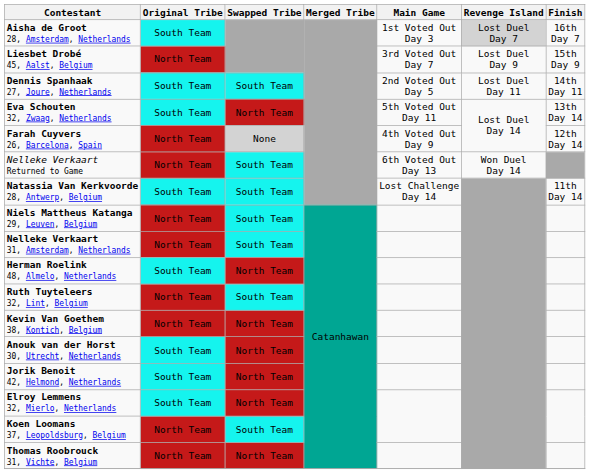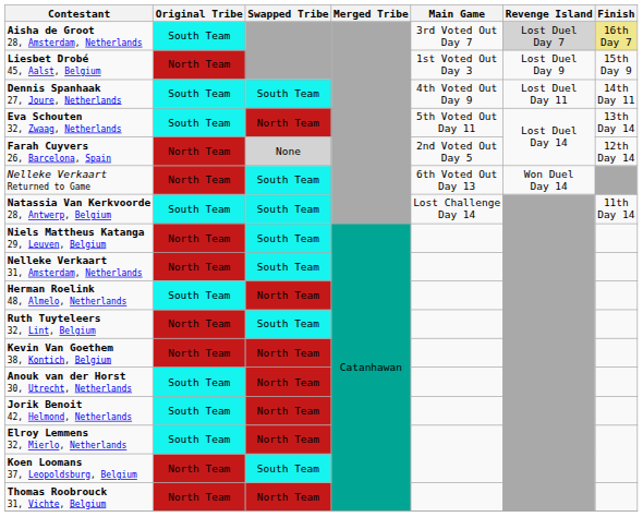 <table class="wikitable" style="margin:auto; text-align:center">
 <tr>
 <th>Contestant</th>
 <th>Original Tribe</th>
 <th>Swapped Tribe</th>
 <th>Merged Tribe</th>
 <th>Main Game</th>
 <th>Revenge Island</th>
 <th>Finish</th>
 </tr>
 <tr>
 <td align="left"><strong>Aisha de Groot</strong><br><small>28, <a href='#'>Amsterdam</a>, <a href='#'>Netherlands</a></small></td>
 <td bgcolor="#15F4EE">South Team</td>
 <td rowspan="2" bgcolor="darkgray"></td>
 <td rowspan="7" bgcolor="darkgray"></td>
-<td>1st Voted Out<br>Day 3</td>
+<td>3rd Voted Out<br>Day 7</td>
 <td style="background: lightgrey;">Lost Duel<br>Day 7</td>
-<td>16th<br>Day 7</td>
+<td style="background: khaki;">16th<br>Day 7</td>
 </tr>
 <tr>
 <td align="left"><strong>Liesbet Drobé</strong><br><small>45, <a href='#'>Aalst</a>, <a href='#'>Belgium</a></small></td>
 <td bgcolor="#C51919">North Team</td>
-<td>3rd Voted Out<br>Day 7</td>
+<td>1st Voted Out<br>Day 3</td>
 <td>Lost Duel<br>Day 9</td>
 <td>15th<br>Day 9</td>
 </tr>
 <tr>
 <td align="left"><strong>Dennis Spanhaak</strong><br><small>27, <a href='#'>Joure</a>, <a href='#'>Netherlands</a></small></td>
 <td bgcolor="#15F4EE">South Team</td>
 <td bgcolor="#15F4EE">South Team</td>
-<td>2nd Voted Out<br>Day 5</td>
+<td>4th Voted Out<br>Day 9</td>
 <td>Lost Duel<br>Day 11</td>
 <td>14th<br>Day 11</td>
 </tr>
 <tr>
 <td align="left"><strong>Eva Schouten</strong><br><small>32, <a href='#'>Zwaag</a>, <a href='#'>Netherlands</a></small></td>
 <td bgcolor="#15F4EE">South Team</td>
 <td bgcolor="#C51919">North Team</td>
 <td>5th Voted Out<br>Day 11</td>
 <td rowspan="2">Lost Duel<br>Day 14</td>
 <td>13th<br>Day 14</td>
 </tr>
 <tr>
 <td align="left"><strong>Farah Cuyvers</strong><br><small>26, <a href='#'>Barcelona</a>, <a href='#'>Spain</a></small></td>
 <td bgcolor="#C51919">North Team</td>
 <td bgcolor="lightgrey">None</td>
-<td>4th Voted Out<br>Day 9</td>
+<td>2nd Voted Out<br>Day 5</td>
 <td>12th<br>Day 14</td>
 </tr>
 <tr>
 <td align="left"><em>Nelleke Verkaart</em><br><small>Returned to Game</small></td>
 <td bgcolor="#C51919">North Team</td>
 <td bgcolor="#15F4EE">South Team</td>
 <td>6th Voted Out<br>Day 13</td>
 <td>Won Duel<br>Day 14</td>
 <td bgcolor="darkgrey"></td>
 </tr>
 <tr>
 <td align="left"><strong>Natassia Van Kerkvoorde</strong><br><small>28, <a href='#'>Antwerp</a>, <a href='#'>Belgium</a></small></td>
 <td bgcolor="#15F4EE">South Team</td>
 <td bgcolor="#15F4EE">South Team</td>
 <td>Lost Challenge<br>Day 14</td>
 <td rowspan="11" bgcolor="darkgrey"></td>
 <td>11th<br>Day 14</td>
 </tr>
 <tr>
 <td align="left"><strong>Niels Mattheus Katanga</strong><br><small>29, <a href='#'>Leuven</a>, <a href='#'>Belgium</a></small></td>
 <td bgcolor="#C51919">North Team</td>
 <td bgcolor="#15F4EE">South Team</td>
 <td rowspan="10" bgcolor="#00A693">Catanhawan</td>
 <td></td>
 <td></td>
 </tr>
 <tr>
 <td align="left"><strong>Nelleke Verkaart</strong><br><small>31, <a href='#'>Amsterdam</a>, <a href='#'>Netherlands</a></small></td>
 <td bgcolor="#C51919">North Team</td>
 <td bgcolor="#15F4EE">South Team</td>
 <td></td>
 <td></td>
 </tr>
 <tr>
 <td align="left"><strong>Herman Roelink</strong><br><small>48, <a href='#'>Almelo</a>, <a href='#'>Netherlands</a></small></td>
 <td bgcolor="#15F4EE">South Team</td>
 <td bgcolor="#C51919">North Team</td>
 <td></td>
 <td></td>
 </tr>
 <tr>
 <td align="left"><strong>Ruth Tuyteleers</strong><br><small>32, <a href='#'>Lint</a>, <a href='#'>Belgium</a></small></td>
 <td bgcolor="#C51919">North Team</td>
 <td bgcolor="#15F4EE">South Team</td>
 <td></td>
 <td></td>
 </tr>
 <tr>
 <td align="left"><strong>Kevin Van Goethem</strong><br><small>38, <a href='#'>Kontich</a>, <a href='#'>Belgium</a></small></td>
 <td bgcolor="#C51919">North Team</td>
 <td bgcolor="#C51919">North Team</td>
 <td></td>
 <td></td>
 </tr>
 <tr>
 <td align="left"><strong>Anouk van der Horst</strong><br><small>30, <a href='#'>Utrecht</a>, <a href='#'>Netherlands</a></small></td>
 <td bgcolor="#15F4EE">South Team</td>
 <td bgcolor="#C51919">North Team</td>
 <td></td>
 <td></td>
 </tr>
 <tr>
 <td align="left"><strong>Jorik Benoit</strong><br><small>42, <a href='#'>Helmond</a>, <a href='#'>Netherlands</a></small></td>
 <td bgcolor="#15F4EE">South Team</td>
 <td bgcolor="#C51919">North Team</td>
 <td></td>
 <td></td>
 </tr>
 <tr>
 <td align="left"><strong>Elroy Lemmens</strong><br><small>32, <a href='#'>Mierlo</a>, <a href='#'>Netherlands</a></small></td>
 <td bgcolor="#15F4EE">South Team</td>
 <td bgcolor="#C51919">North Team</td>
 <td rowspan="2"></td>
 <td rowspan="2"></td>
 </tr>
 <tr>
 <td align="left"><strong>Koen Loomans</strong><br><small>37, <a href='#'>Leopoldsburg</a>, <a href='#'>Belgium</a></small></td>
 <td bgcolor="#C51919">North Team</td>
 <td bgcolor="#15F4EE">South Team</td>
 </tr>
 <tr>
 <td align="left"><strong>Thomas Roobrouck</strong><br><small>31, <a href='#'>Vichte</a>, <a href='#'>Belgium</a></small></td>
 <td bgcolor="#C51919">North Team</td>
 <td bgcolor="#C51919">North Team</td>
 <td></td>
 <td></td>
 </tr>
 <tr>
 </tr>
 </table>
